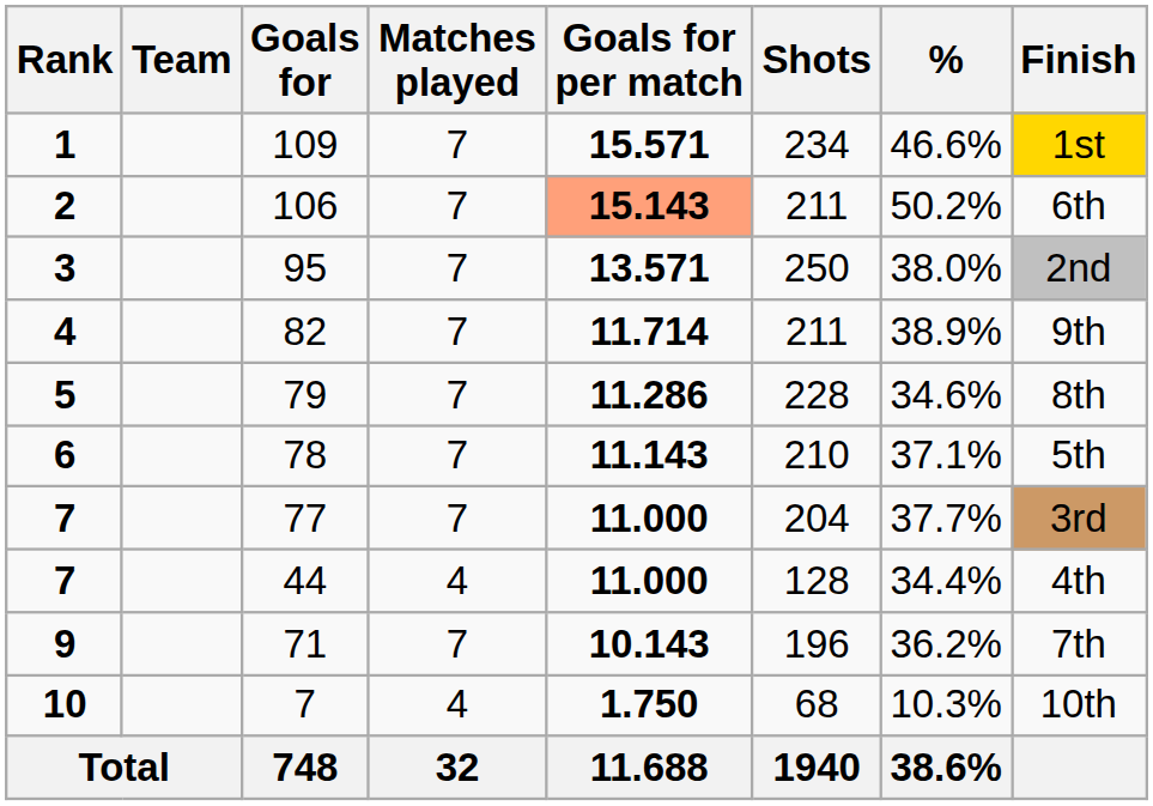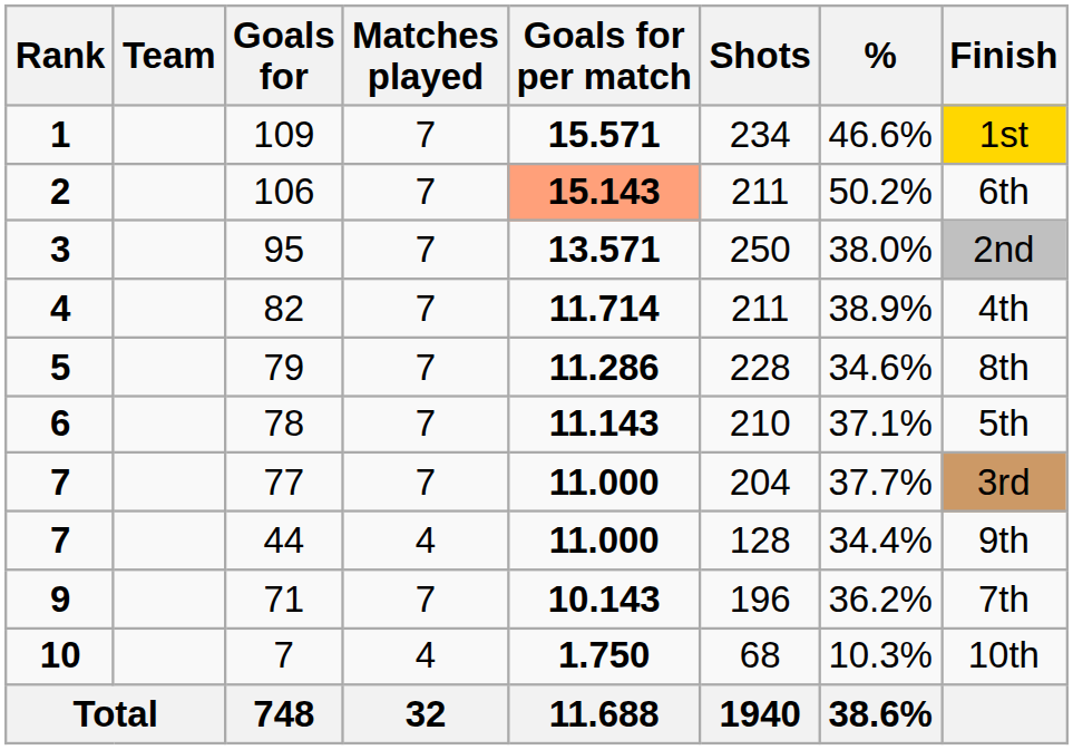 <table class="wikitable sortable" style="text-align: center; font-size: 90%; margin-left: 1em;">
 <tr>
 <th>Rank</th>
 <th>Team</th>
 <th>Goals<br>for</th>
 <th>Matches<br>played</th>
 <th>Goals for<br>per match</th>
 <th>Shots</th>
 <th>%</th>
 <th>Finish</th>
 </tr>
 <tr>
 <td><strong>1</strong></td>
 <td style="text-align: left;"></td>
 <td>109</td>
 <td>7</td>
 <td><strong>15.571</strong></td>
 <td>234</td>
 <td>46.6%</td>
 <td style="background-color: gold;">1st</td>
 </tr>
 <tr>
 <td><strong>2</strong></td>
 <td style="text-align: left;"></td>
 <td>106</td>
 <td>7</td>
 <td style="background: lightsalmon;"><strong>15.143</strong></td>
 <td>211</td>
 <td>50.2%</td>
 <td>6th</td>
 </tr>
 <tr>
 <td><strong>3</strong></td>
 <td style="text-align: left;"></td>
 <td>95</td>
 <td>7</td>
 <td><strong>13.571</strong></td>
 <td>250</td>
 <td>38.0%</td>
 <td style="background-color: silver;">2nd</td>
 </tr>
 <tr>
 <td><strong>4</strong></td>
 <td style="text-align: left;"></td>
 <td>82</td>
 <td>7</td>
 <td><strong>11.714</strong></td>
 <td>211</td>
 <td>38.9%</td>
-<td>9th</td>
+<td>4th</td>
 </tr>
 <tr>
 <td><strong>5</strong></td>
 <td style="text-align: left;"></td>
 <td>79</td>
 <td>7</td>
 <td><strong>11.286</strong></td>
 <td>228</td>
 <td>34.6%</td>
 <td>8th</td>
 </tr>
 <tr>
 <td><strong>6</strong></td>
 <td style="text-align: left;"></td>
 <td>78</td>
 <td>7</td>
 <td><strong>11.143</strong></td>
 <td>210</td>
 <td>37.1%</td>
 <td>5th</td>
 </tr>
 <tr>
 <td><strong>7</strong></td>
 <td style="text-align: left;"></td>
 <td>77</td>
 <td>7</td>
 <td><strong>11.000</strong></td>
 <td>204</td>
 <td>37.7%</td>
 <td style="background-color: #cc9966;">3rd</td>
 </tr>
 <tr>
 <td><strong>7</strong></td>
 <td style="text-align: left;"></td>
 <td>44</td>
 <td>4</td>
 <td><strong>11.000</strong></td>
 <td>128</td>
 <td>34.4%</td>
-<td>4th</td>
+<td>9th</td>
 </tr>
 <tr>
 <td><strong>9</strong></td>
 <td style="text-align: left;"></td>
 <td>71</td>
 <td>7</td>
 <td><strong>10.143</strong></td>
 <td>196</td>
 <td>36.2%</td>
 <td>7th</td>
 </tr>
 <tr>
 <td><strong>10</strong></td>
 <td style="text-align: left;"></td>
 <td>7</td>
 <td>4</td>
 <td><strong>1.750</strong></td>
 <td>68</td>
 <td>10.3%</td>
 <td>10th</td>
 </tr>
 <tr>
 <th colspan="2">Total</th>
 <th>748</th>
 <th>32</th>
 <th>11.688</th>
 <th>1940</th>
 <th>38.6%</th>
 <th></th>
 </tr>
 </table>
